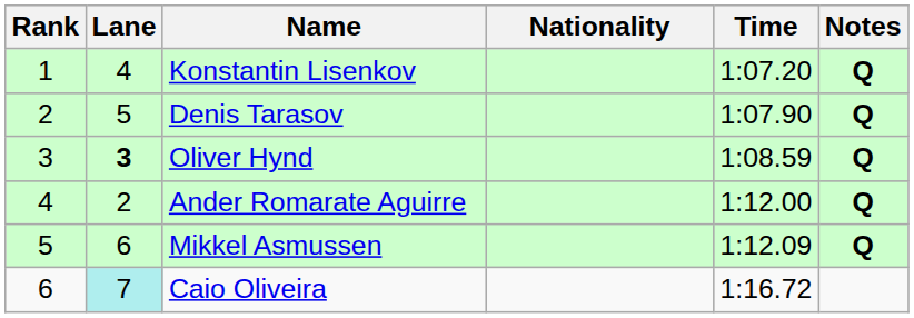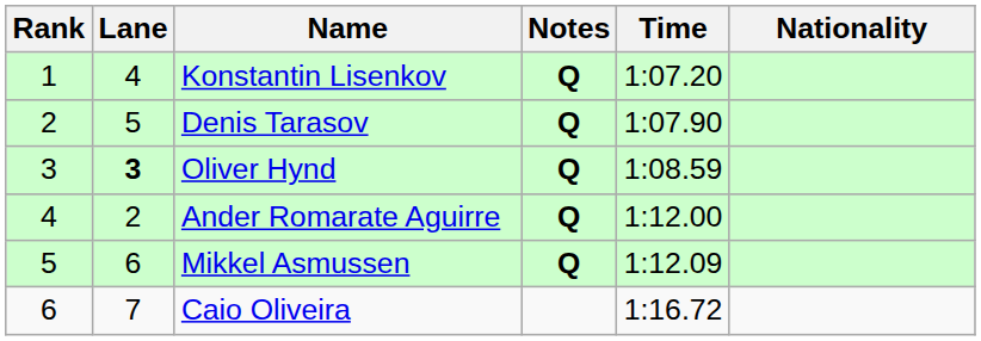 <table class="wikitable sortable" style="text-align:center">
 <tr>
 <th>Rank</th>
 <th>Lane</th>
 <th style="width:180px">Name</th>
+<th>Notes</th>
+<th>Time</th>
 <th style="width:125px">Nationality</th>
-<th>Time</th>
-<th>Notes</th>
 </tr>
 <tr style="background:#cfc;">
 <td>1</td>
 <td>4</td>
 <td style="text-align:left;"><a href='#'>Konstantin Lisenkov</a></td>
+<td><strong>Q</strong></td>
+<td>1:07.20</td>
 <td style="text-align:left;"></td>
-<td>1:07.20</td>
-<td><strong>Q</strong></td>
 </tr>
 <tr style="background:#cfc;">
 <td>2</td>
 <td>5</td>
 <td style="text-align:left;"><a href='#'>Denis Tarasov</a></td>
+<td><strong>Q</strong></td>
+<td>1:07.90</td>
 <td style="text-align:left;"></td>
-<td>1:07.90</td>
-<td><strong>Q</strong></td>
 </tr>
 <tr style="background:#cfc;">
 <td>3</td>
 <td><strong>3</strong></td>
 <td style="text-align:left;"><a href='#'>Oliver Hynd</a></td>
+<td><strong>Q</strong></td>
+<td>1:08.59</td>
 <td style="text-align:left;"></td>
-<td>1:08.59</td>
-<td><strong>Q</strong></td>
 </tr>
 <tr style="background:#cfc;">
 <td>4</td>
 <td>2</td>
 <td style="text-align:left;"><a href='#'>Ander Romarate Aguirre</a></td>
+<td><strong>Q</strong></td>
+<td>1:12.00</td>
 <td style="text-align:left;"></td>
-<td>1:12.00</td>
-<td><strong>Q</strong></td>
 </tr>
 <tr style="background:#cfc;">
 <td>5</td>
 <td>6</td>
 <td style="text-align:left;"><a href='#'>Mikkel Asmussen</a></td>
+<td><strong>Q</strong></td>
+<td>1:12.09</td>
 <td style="text-align:left;"></td>
-<td>1:12.09</td>
-<td><strong>Q</strong></td>
 </tr>
 <tr>
 <td>6</td>
-<td style="background: paleturquoise;">7</td>
+<td>7</td>
 <td style="text-align:left;"><a href='#'>Caio Oliveira</a></td>
+<td></td>
+<td>1:16.72</td>
 <td style="text-align:left;"></td>
-<td>1:16.72</td>
-<td></td>
 </tr>
 </table>
